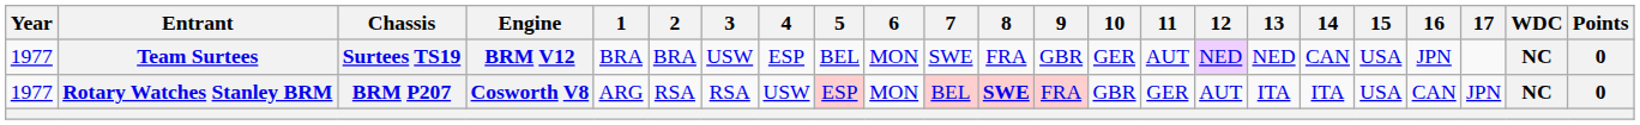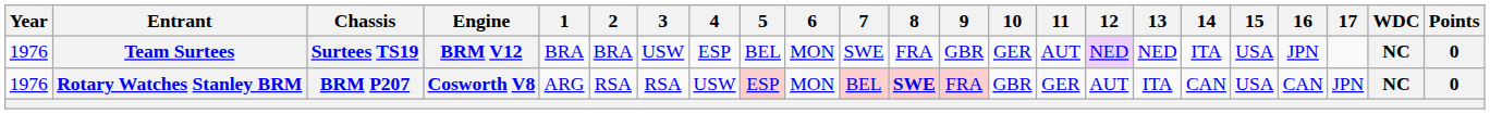 <table class="wikitable" style="text-align:center; font-size:85%">
 <tr>
 <th>Year</th>
 <th>Entrant</th>
 <th>Chassis</th>
 <th>Engine</th>
 <th>1</th>
 <th>2</th>
 <th>3</th>
 <th>4</th>
 <th>5</th>
 <th>6</th>
 <th>7</th>
 <th>8</th>
 <th>9</th>
 <th>10</th>
 <th>11</th>
 <th>12</th>
 <th>13</th>
 <th>14</th>
 <th>15</th>
 <th>16</th>
 <th>17</th>
 <th>WDC</th>
 <th>Points</th>
 </tr>
 <tr>
-<td><a href='#'>1977</a></td>
+<td><a href='#'>1976</a></td>
 <th><a href='#'>Team Surtees</a></th>
 <th><a href='#'>Surtees</a> <a href='#'>TS19</a></th>
 <th><a href='#'>BRM</a> <a href='#'>V12</a></th>
 <td><a href='#'>BRA</a></td>
 <td><a href='#'>BRA</a></td>
 <td><a href='#'>USW</a></td>
 <td><a href='#'>ESP</a></td>
 <td><a href='#'>BEL</a></td>
 <td><a href='#'>MON</a></td>
 <td><a href='#'>SWE</a></td>
 <td><a href='#'>FRA</a></td>
 <td><a href='#'>GBR</a></td>
 <td><a href='#'>GER</a></td>
 <td><a href='#'>AUT</a></td>
 <td style="background:#EFCFFF;"><a href='#'>NED</a><br></td>
 <td><a href='#'>NED</a></td>
-<td><a href='#'>CAN</a></td>
+<td><a href='#'>ITA</a></td>
 <td><a href='#'>USA</a></td>
 <td><a href='#'>JPN</a></td>
 <td></td>
 <th>NC</th>
 <th>0</th>
 </tr>
 <tr>
-<td><a href='#'>1977</a></td>
+<td><a href='#'>1976</a></td>
 <th><a href='#'>Rotary Watches</a> <a href='#'>Stanley BRM</a></th>
 <th><a href='#'>BRM</a> <a href='#'>P207</a></th>
 <th><a href='#'>Cosworth</a> <a href='#'>V8</a></th>
 <td><a href='#'>ARG</a></td>
 <td><a href='#'>RSA</a></td>
 <td><a href='#'>RSA</a></td>
 <td><a href='#'>USW</a></td>
 <td style="background:#FFCFCF;"><a href='#'>ESP</a><br></td>
 <td><a href='#'>MON</a></td>
 <td style="background:#FFCFCF;"><a href='#'>BEL</a><br></td>
 <td style="background:#FFCFCF;"><strong><a href='#'>SWE</a><br></strong></td>
 <td style="background:#FFCFCF;"><a href='#'>FRA</a><br></td>
 <td><a href='#'>GBR</a></td>
 <td><a href='#'>GER</a></td>
 <td><a href='#'>AUT</a></td>
 <td><a href='#'>ITA</a></td>
-<td><a href='#'>ITA</a></td>
+<td><a href='#'>CAN</a></td>
 <td><a href='#'>USA</a></td>
 <td><a href='#'>CAN</a></td>
 <td><a href='#'>JPN</a></td>
 <th>NC</th>
 <th>0</th>
 </tr>
 <tr>
 <th colspan="23"></th>
 </tr>
 </table>
